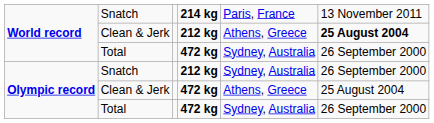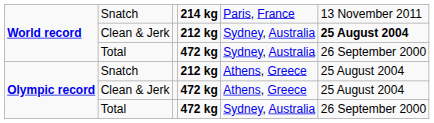 <table class="wikitable">
 <tr>
 <td rowspan=3><strong><a href='#'>World record</a></strong></td>
 <td>Snatch</td>
 <td></td>
 <td><strong>214 kg</strong></td>
 <td><a href='#'>Paris</a>, <a href='#'>France</a></td>
 <td>13 November 2011</td>
 </tr>
 <tr>
 <td>Clean & Jerk</td>
 <td></td>
 <td><strong>212 kg</strong></td>
-<td><a href='#'>Athens</a>, <a href='#'>Greece</a></td>
+<td><a href='#'>Sydney</a>, <a href='#'>Australia</a></td>
 <td><strong>25 August 2004</strong></td>
 </tr>
 <tr>
 <td>Total</td>
 <td></td>
 <td><strong>472 kg</strong></td>
 <td><a href='#'>Sydney</a>, <a href='#'>Australia</a></td>
 <td>26 September 2000</td>
 </tr>
 <tr>
 <td rowspan=3><strong><a href='#'>Olympic record</a></strong></td>
 <td>Snatch</td>
 <td></td>
 <td><strong>212 kg</strong></td>
-<td><a href='#'>Sydney</a>, <a href='#'>Australia</a></td>
-<td>26 September 2000</td>
+<td><a href='#'>Athens</a>, <a href='#'>Greece</a></td>
+<td>25 August 2004</td>
 </tr>
 <tr>
 <td>Clean & Jerk</td>
 <td></td>
 <td><strong>472 kg</strong></td>
 <td><a href='#'>Athens</a>, <a href='#'>Greece</a></td>
 <td>25 August 2004</td>
 </tr>
 <tr>
 <td>Total</td>
 <td></td>
 <td><strong>472 kg</strong></td>
 <td><a href='#'>Sydney</a>, <a href='#'>Australia</a></td>
 <td>26 September 2000</td>
 </tr>
 </table>
